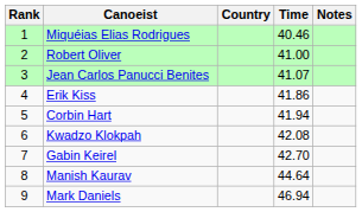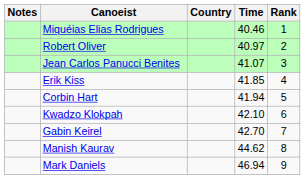 <table class="wikitable" style="text-align:center;width: 50%">
 <tr>
-<th>Rank</th>
+<th>Notes</th>
 <th>Canoeist</th>
 <th>Country</th>
 <th>Time</th>
-<th>Notes</th>
+<th>Rank</th>
 </tr>
 <tr bgcolor=bbffbb>
-<td>1</td>
+<td></td>
 <td align="left"><a href='#'>Miquéias Elias Rodrigues</a></td>
 <td align="left"></td>
 <td>40.46</td>
-<td></td>
+<td>1</td>
 </tr>
 <tr bgcolor=bbffbb>
-<td>2</td>
+<td></td>
 <td align="left"><a href='#'>Robert Oliver</a></td>
 <td align="left"></td>
-<td>41.00</td>
-<td></td>
+<td>40.97</td>
+<td>2</td>
 </tr>
 <tr bgcolor=bbffbb>
-<td>3</td>
+<td></td>
 <td align="left"><a href='#'>Jean Carlos Panucci Benites</a></td>
 <td align="left"></td>
 <td>41.07</td>
-<td></td>
+<td>3</td>
 </tr>
 <tr>
-<td>4</td>
+<td></td>
 <td align="left"><a href='#'>Erik Kiss</a></td>
 <td align="left"></td>
-<td>41.86</td>
-<td></td>
+<td>41.85</td>
+<td>4</td>
 </tr>
 <tr>
-<td>5</td>
+<td></td>
 <td align="left"><a href='#'>Corbin Hart</a></td>
 <td align="left"></td>
 <td>41.94</td>
-<td></td>
+<td>5</td>
 </tr>
 <tr>
-<td>6</td>
+<td></td>
 <td align="left"><a href='#'>Kwadzo Klokpah</a></td>
 <td align="left"></td>
-<td>42.08</td>
-<td></td>
+<td>42.10</td>
+<td>6</td>
 </tr>
 <tr>
-<td>7</td>
+<td></td>
 <td align="left"><a href='#'>Gabin Keirel</a></td>
 <td align="left"></td>
 <td>42.70</td>
-<td></td>
+<td>7</td>
 </tr>
 <tr>
-<td>8</td>
+<td></td>
 <td align="left"><a href='#'>Manish Kaurav</a></td>
 <td align="left"></td>
-<td>44.64</td>
-<td></td>
+<td>44.62</td>
+<td>8</td>
 </tr>
 <tr>
-<td>9</td>
+<td></td>
 <td align="left"><a href='#'>Mark Daniels</a></td>
 <td align="left"></td>
 <td>46.94</td>
-<td></td>
+<td>9</td>
 </tr>
 </table>
